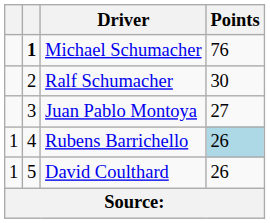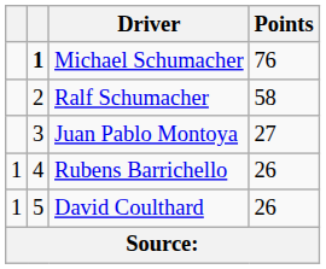 <table class="wikitable" style="font-size: 85%;">
 <tr>
 <th></th>
 <th></th>
 <th>Driver</th>
 <th>Points</th>
 </tr>
 <tr>
 <td></td>
 <td align="center"><strong>1</strong></td>
 <td> <a href='#'>Michael Schumacher</a></td>
 <td>76</td>
 </tr>
 <tr>
 <td></td>
 <td align="center">2</td>
 <td> <a href='#'>Ralf Schumacher</a></td>
-<td>30</td>
+<td>58</td>
 </tr>
 <tr>
 <td></td>
 <td align="center">3</td>
 <td> <a href='#'>Juan Pablo Montoya</a></td>
 <td>27</td>
 </tr>
 <tr>
 <td> 1</td>
 <td align="center">4</td>
 <td> <a href='#'>Rubens Barrichello</a></td>
-<td style="background: lightblue;">26</td>
+<td>26</td>
 </tr>
 <tr>
 <td> 1</td>
 <td align="center">5</td>
 <td> <a href='#'>David Coulthard</a></td>
 <td>26</td>
 </tr>
 <tr>
 <th colspan=4>Source:</th>
 </tr>
 </table>
